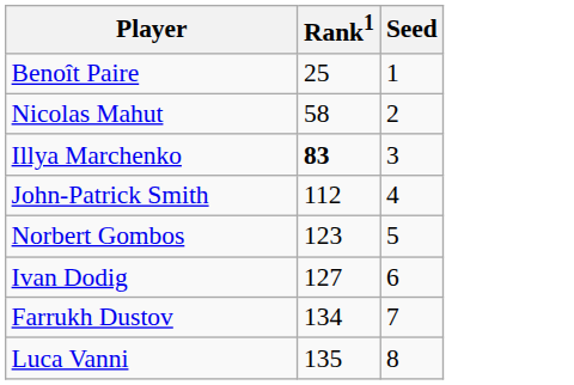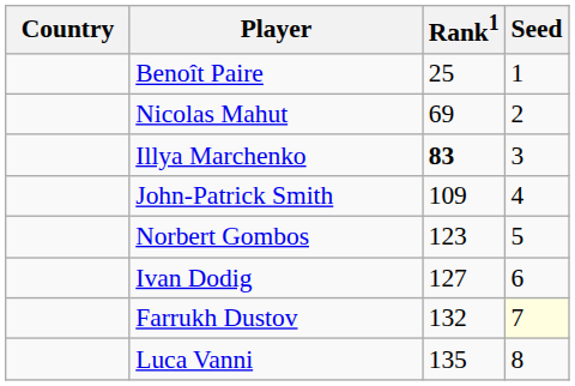 <table class="sortable wikitable">
 <tr>
+<th width="70">Country</th>
 <th width="175">Player</th>
 <th>Rank<sup>1</sup></th>
 <th>Seed</th>
 </tr>
 <tr>
+<td></td>
 <td><a href='#'>Benoît Paire</a></td>
 <td>25</td>
 <td>1</td>
 </tr>
 <tr>
+<td></td>
 <td><a href='#'>Nicolas Mahut</a></td>
-<td>58</td>
+<td>69</td>
 <td>2</td>
 </tr>
 <tr>
+<td></td>
 <td><a href='#'>Illya Marchenko</a></td>
 <td><strong>83</strong></td>
 <td>3</td>
 </tr>
 <tr>
+<td></td>
 <td><a href='#'>John-Patrick Smith</a></td>
-<td>112</td>
+<td>109</td>
 <td>4</td>
 </tr>
 <tr>
+<td></td>
 <td><a href='#'>Norbert Gombos</a></td>
 <td>123</td>
 <td>5</td>
 </tr>
 <tr>
+<td></td>
 <td><a href='#'>Ivan Dodig</a></td>
 <td>127</td>
 <td>6</td>
 </tr>
 <tr>
+<td></td>
 <td><a href='#'>Farrukh Dustov</a></td>
-<td>134</td>
-<td>7</td>
+<td>132</td>
+<td style="background: lightyellow;">7</td>
 </tr>
 <tr>
+<td></td>
 <td><a href='#'>Luca Vanni</a></td>
 <td>135</td>
 <td>8</td>
 </tr>
 </table>
